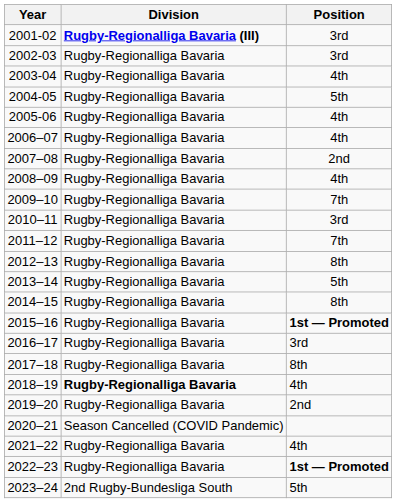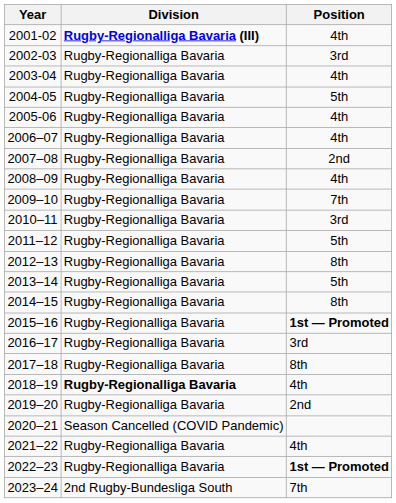 <table class="wikitable">
 <tr>
 <th>Year</th>
 <th>Division</th>
 <th>Position</th>
 </tr>
 <tr align="center">
 <td>2001-02</td>
 <td align="left"><strong><a href='#'>Rugby-Regionalliga Bavaria</a> (III)</strong></td>
-<td>3rd</td>
+<td>4th</td>
 </tr>
 <tr align="center">
 <td>2002-03</td>
 <td align="left">Rugby-Regionalliga Bavaria</td>
 <td>3rd</td>
 </tr>
 <tr align="center">
 <td>2003-04</td>
 <td align="left">Rugby-Regionalliga Bavaria</td>
 <td>4th</td>
 </tr>
 <tr align="center">
 <td>2004-05</td>
 <td align="left">Rugby-Regionalliga Bavaria</td>
 <td>5th</td>
 </tr>
 <tr align="center">
 <td>2005-06</td>
 <td align="left">Rugby-Regionalliga Bavaria</td>
 <td>4th</td>
 </tr>
 <tr align="center">
 <td>2006–07</td>
 <td align="left">Rugby-Regionalliga Bavaria</td>
 <td>4th</td>
 </tr>
 <tr align="center">
 <td>2007–08</td>
 <td align="left">Rugby-Regionalliga Bavaria</td>
 <td>2nd</td>
 </tr>
 <tr align="center">
 <td>2008–09</td>
 <td align="left">Rugby-Regionalliga Bavaria</td>
 <td>4th</td>
 </tr>
 <tr align="center">
 <td>2009–10</td>
 <td align="left">Rugby-Regionalliga Bavaria</td>
 <td>7th</td>
 </tr>
 <tr align="center">
 <td>2010–11</td>
 <td align="left">Rugby-Regionalliga Bavaria</td>
 <td>3rd</td>
 </tr>
 <tr align="center">
 <td>2011–12</td>
 <td align="left">Rugby-Regionalliga Bavaria</td>
-<td>7th</td>
+<td>5th</td>
 </tr>
 <tr align="center">
 <td>2012–13</td>
 <td align="left">Rugby-Regionalliga Bavaria</td>
 <td>8th</td>
 </tr>
 <tr align="center">
 <td>2013–14</td>
 <td align="left">Rugby-Regionalliga Bavaria</td>
 <td>5th</td>
 </tr>
 <tr align="center">
 <td>2014–15</td>
 <td align="left">Rugby-Regionalliga Bavaria</td>
 <td>8th</td>
 </tr>
 <tr align="center">
 <td>2015–16</td>
 <td align="left">Rugby-Regionalliga Bavaria</td>
 <td><strong>1st — Promoted</strong></td>
 </tr>
 <tr>
 <td>2016–17</td>
 <td>Rugby-Regionalliga Bavaria</td>
 <td>3rd</td>
 </tr>
 <tr>
 <td>2017–18</td>
 <td>Rugby-Regionalliga Bavaria</td>
 <td>8th</td>
 </tr>
 <tr>
 <td>2018–19</td>
 <td><strong>Rugby-Regionalliga Bavaria</strong></td>
 <td>4th</td>
 </tr>
 <tr>
 <td>2019–20</td>
 <td>Rugby-Regionalliga Bavaria</td>
 <td>2nd</td>
 </tr>
 <tr>
 <td>2020–21</td>
 <td>Season Cancelled (COVID Pandemic)</td>
 <td></td>
 </tr>
 <tr>
 <td>2021–22</td>
 <td>Rugby-Regionalliga Bavaria</td>
 <td>4th</td>
 </tr>
 <tr>
 <td>2022–23</td>
 <td>Rugby-Regionalliga Bavaria</td>
 <td><strong>1st — Promoted</strong></td>
 </tr>
 <tr>
 <td>2023–24</td>
 <td>2nd Rugby-Bundesliga South</td>
-<td>5th</td>
+<td>7th</td>
 </tr>
 </table>
